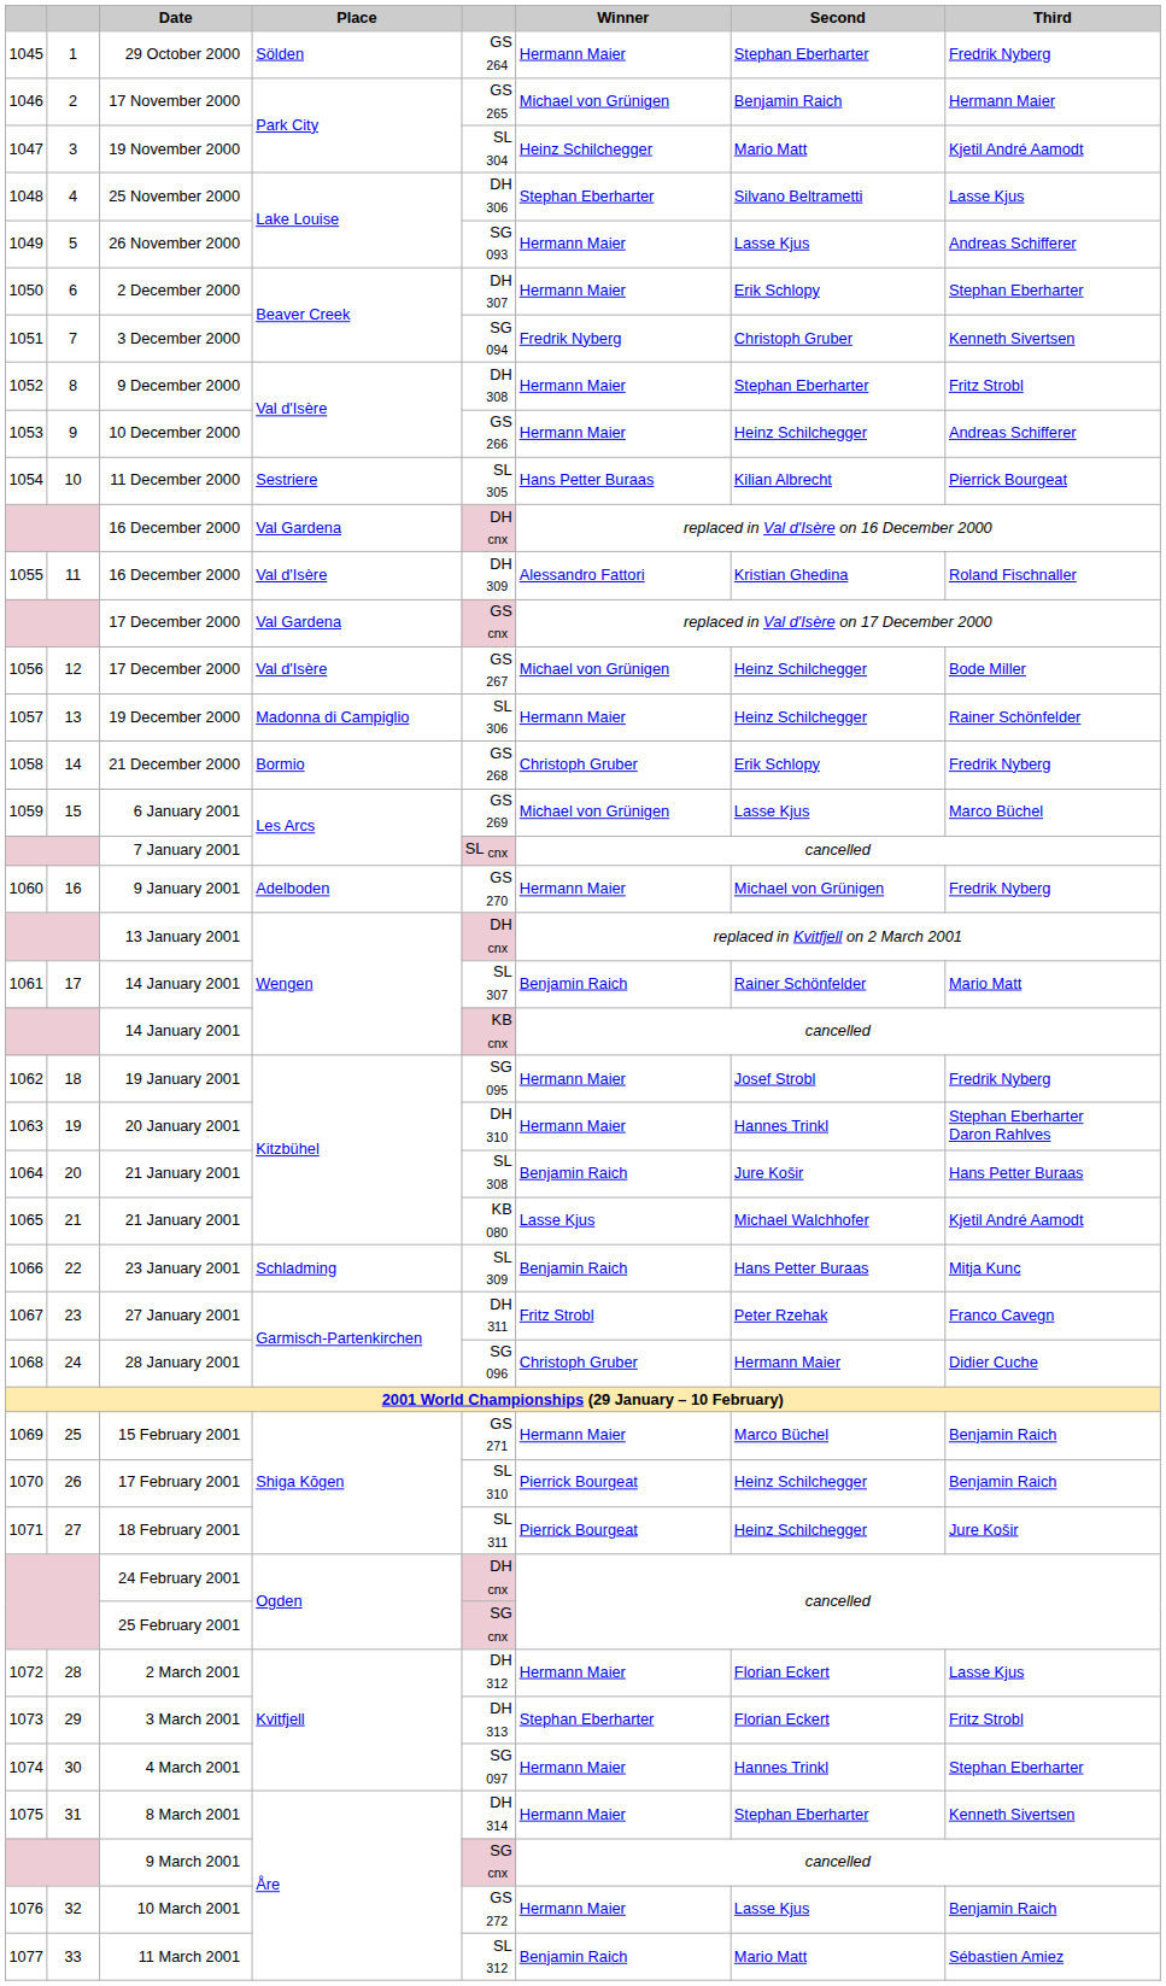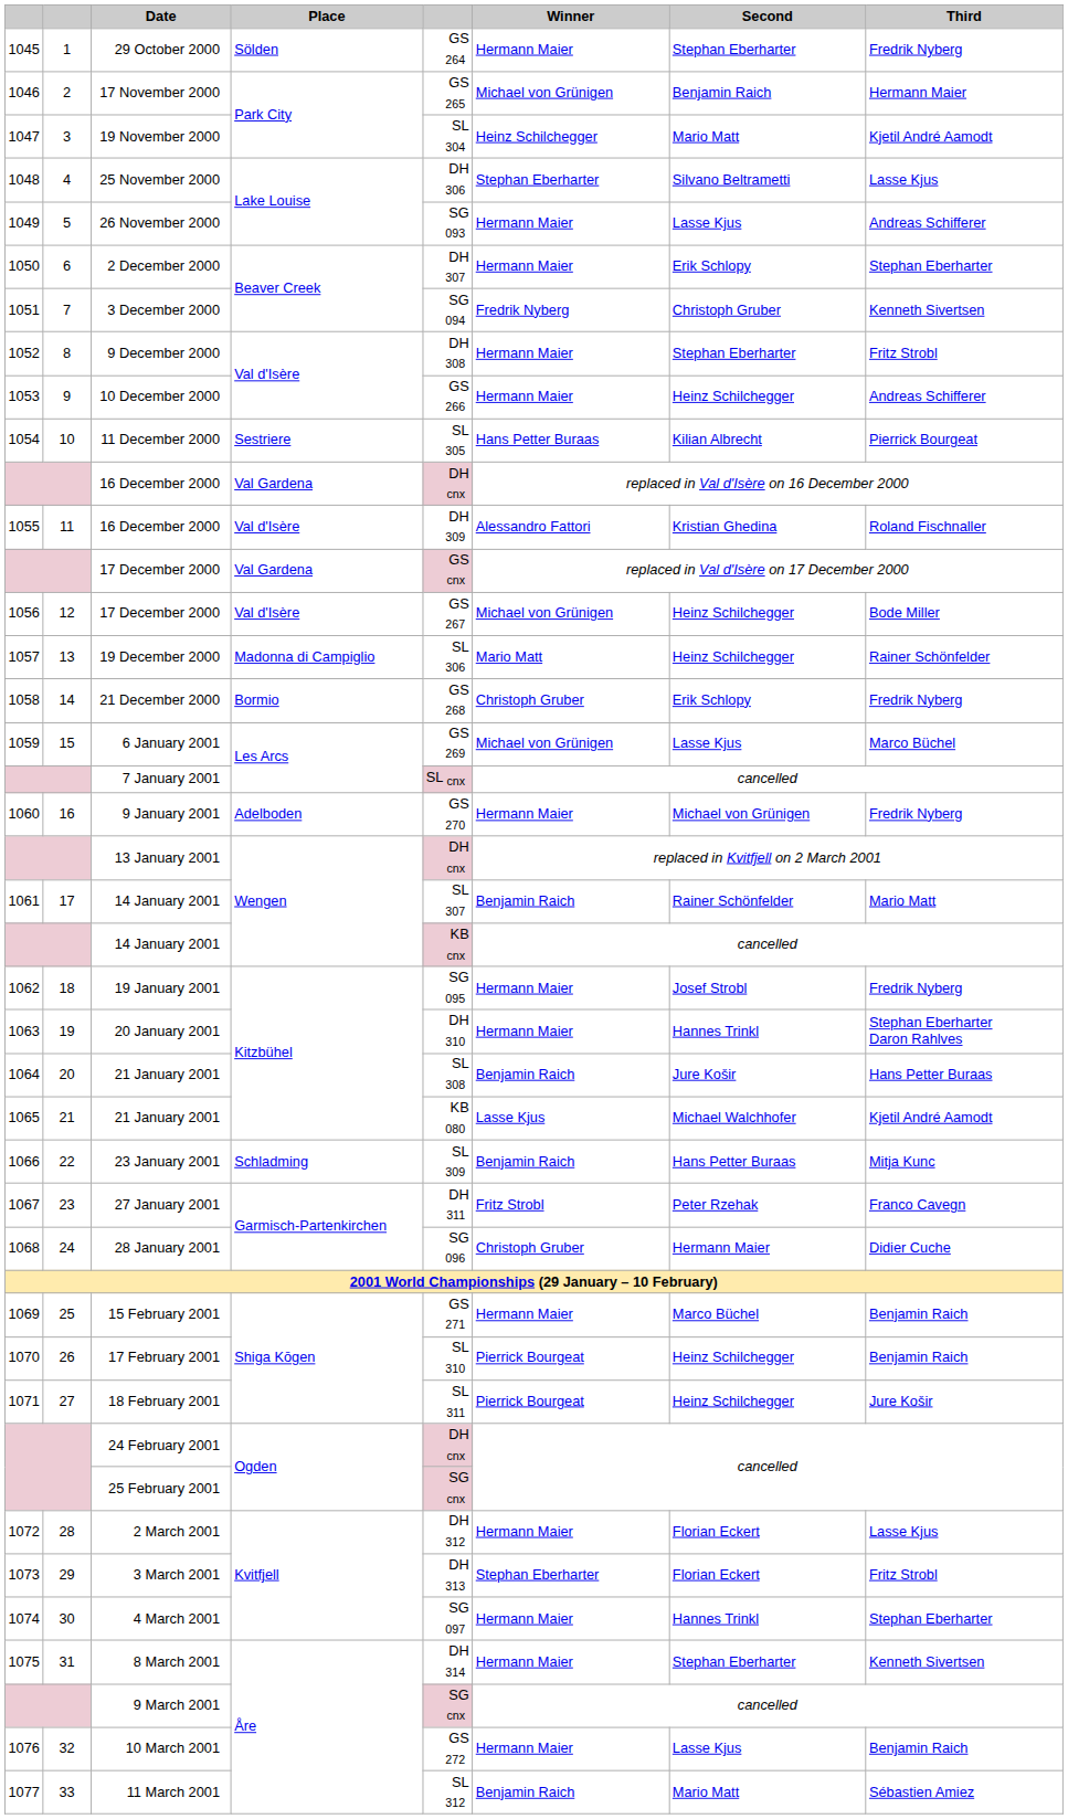 <table class="wikitable plainrowheaders" style="background:#fff; font-size:86%; line-height:16px; border:grey solid 1px; border-collapse:collapse;">
 <tr style="background:#ccc; text-align:center;">
 <td align="center" width="30"></td>
 <td align="center" width="40"></td>
 <td align="center" width="130"><strong>Date</strong></td>
 <td align="center" width="180"><strong>Place</strong></td>
 <td align="center" width="42"></td>
 <td align="center" width="185"><strong>Winner</strong></td>
 <td align="center" width="185"><strong>Second</strong></td>
 <td align="center" width="185"><strong>Third</strong></td>
 </tr>
 <tr>
 <td align=center>1045</td>
 <td align=center>1</td>
 <td align=right>29 October 2000  </td>
 <td> <a href='#'>Sölden</a></td>
 <td align=right>GS <sub>264</sub> </td>
 <td> <a href='#'>Hermann Maier</a></td>
 <td> <a href='#'>Stephan Eberharter</a></td>
 <td> <a href='#'>Fredrik Nyberg</a></td>
 </tr>
 <tr>
 <td align=center>1046</td>
 <td align=center>2</td>
 <td align=right>17 November 2000  </td>
 <td rowspan=2> <a href='#'>Park City</a></td>
 <td align=right>GS <sub>265</sub> </td>
 <td> <a href='#'>Michael von Grünigen</a></td>
 <td> <a href='#'>Benjamin Raich</a></td>
 <td> <a href='#'>Hermann Maier</a></td>
 </tr>
 <tr>
 <td align=center>1047</td>
 <td align=center>3</td>
 <td align=right>19 November 2000  </td>
 <td align=right>SL <sub>304</sub> </td>
 <td> <a href='#'>Heinz Schilchegger</a></td>
 <td> <a href='#'>Mario Matt</a></td>
 <td> <a href='#'>Kjetil André Aamodt</a></td>
 </tr>
 <tr>
 <td align=center>1048</td>
 <td align=center>4</td>
 <td align=right>25 November 2000  </td>
 <td rowspan=2> <a href='#'>Lake Louise</a></td>
 <td align=right>DH <sub>306</sub> </td>
 <td> <a href='#'>Stephan Eberharter</a></td>
 <td> <a href='#'>Silvano Beltrametti</a></td>
 <td> <a href='#'>Lasse Kjus</a></td>
 </tr>
 <tr>
 <td align=center>1049</td>
 <td align=center>5</td>
 <td align=right>26 November 2000  </td>
 <td align=right>SG <sub>093</sub> </td>
 <td> <a href='#'>Hermann Maier</a></td>
 <td> <a href='#'>Lasse Kjus</a></td>
 <td> <a href='#'>Andreas Schifferer</a></td>
 </tr>
 <tr>
 <td align=center>1050</td>
 <td align=center>6</td>
 <td align=right>2 December 2000  </td>
 <td rowspan=2> <a href='#'>Beaver Creek</a></td>
 <td align=right>DH <sub>307</sub> </td>
 <td> <a href='#'>Hermann Maier</a></td>
 <td> <a href='#'>Erik Schlopy</a></td>
 <td> <a href='#'>Stephan Eberharter</a></td>
 </tr>
 <tr>
 <td align=center>1051</td>
 <td align=center>7</td>
 <td align=right>3 December 2000  </td>
 <td align=right>SG <sub>094</sub> </td>
 <td> <a href='#'>Fredrik Nyberg</a></td>
 <td> <a href='#'>Christoph Gruber</a></td>
 <td> <a href='#'>Kenneth Sivertsen</a></td>
 </tr>
 <tr>
 <td align=center>1052</td>
 <td align=center>8</td>
 <td align=right>9 December 2000  </td>
 <td rowspan=2> <a href='#'>Val d'Isère</a></td>
 <td align=right>DH <sub>308</sub> </td>
 <td> <a href='#'>Hermann Maier</a></td>
 <td> <a href='#'>Stephan Eberharter</a></td>
 <td> <a href='#'>Fritz Strobl</a></td>
 </tr>
 <tr>
 <td align=center>1053</td>
 <td align=center>9</td>
 <td align=right>10 December 2000  </td>
 <td align=right>GS <sub>266</sub> </td>
 <td> <a href='#'>Hermann Maier</a></td>
 <td> <a href='#'>Heinz Schilchegger</a></td>
 <td> <a href='#'>Andreas Schifferer</a></td>
 </tr>
 <tr>
 <td align=center>1054</td>
 <td align=center>10</td>
 <td align=right>11 December 2000  </td>
 <td> <a href='#'>Sestriere</a></td>
 <td align=right>SL <sub>305</sub> </td>
 <td> <a href='#'>Hans Petter Buraas</a></td>
 <td> <a href='#'>Kilian Albrecht</a></td>
 <td> <a href='#'>Pierrick Bourgeat</a></td>
 </tr>
 <tr>
 <td bgcolor="EDCCD5" colspan=2></td>
 <td align=right>16 December 2000  </td>
 <td> <a href='#'>Val Gardena</a></td>
 <td align=right bgcolor="EDCCD5">DH <sub>cnx</sub> </td>
 <td colspan=3 align=center><em>replaced in <a href='#'>Val d'Isère</a> on 16 December 2000</em></td>
 </tr>
 <tr>
 <td align=center>1055</td>
 <td align=center>11</td>
 <td align=right><small></small>16 December 2000  </td>
 <td> <a href='#'>Val d'Isère</a></td>
 <td align=right>DH <sub>309</sub> </td>
 <td> <a href='#'>Alessandro Fattori</a></td>
 <td> <a href='#'>Kristian Ghedina</a></td>
 <td> <a href='#'>Roland Fischnaller</a></td>
 </tr>
 <tr>
 <td bgcolor="EDCCD5" colspan=2></td>
 <td align=right>17 December 2000  </td>
 <td> <a href='#'>Val Gardena</a></td>
 <td align=right bgcolor="EDCCD5">GS <sub>cnx</sub> </td>
 <td colspan=3 align=center><em>replaced in <a href='#'>Val d'Isère</a> on 17 December 2000</em></td>
 </tr>
 <tr>
 <td align=center>1056</td>
 <td align=center>12</td>
 <td align=right><small></small>17 December 2000  </td>
 <td>  <a href='#'>Val d'Isère</a></td>
 <td align=right>GS <sub>267</sub> </td>
 <td> <a href='#'>Michael von Grünigen</a></td>
 <td> <a href='#'>Heinz Schilchegger</a></td>
 <td> <a href='#'>Bode Miller</a></td>
 </tr>
 <tr>
 <td align=center>1057</td>
 <td align=center>13</td>
 <td align=right><small></small>19 December 2000  </td>
 <td> <a href='#'>Madonna di Campiglio</a></td>
 <td align=right>SL <sub>306</sub> </td>
-<td> <a href='#'>Hermann Maier</a></td>
+<td> <a href='#'>Mario Matt</a></td>
 <td> <a href='#'>Heinz Schilchegger</a></td>
 <td> <a href='#'>Rainer Schönfelder</a></td>
 </tr>
 <tr>
 <td align=center>1058</td>
 <td align=center>14</td>
 <td align=right><small></small>21 December 2000  </td>
 <td> <a href='#'>Bormio</a></td>
 <td align=right>GS <sub>268</sub> </td>
 <td> <a href='#'>Christoph Gruber</a></td>
 <td> <a href='#'>Erik Schlopy</a></td>
 <td> <a href='#'>Fredrik Nyberg</a></td>
 </tr>
 <tr>
 <td align=center>1059</td>
 <td align=center>15</td>
 <td align=right>6 January 2001  </td>
 <td rowspan=2> <a href='#'>Les Arcs</a></td>
 <td align=right>GS <sub>269</sub> </td>
 <td> <a href='#'>Michael von Grünigen</a></td>
 <td> <a href='#'>Lasse Kjus</a></td>
 <td> <a href='#'>Marco Büchel</a></td>
 </tr>
 <tr>
 <td bgcolor="EDCCD5" colspan=2></td>
 <td align=right>7 January 2001  </td>
 <td align=right bgcolor="EDCCD5">SL <sub>cnx</sub> </td>
 <td colspan=3 align=center><em>cancelled</em></td>
 </tr>
 <tr>
 <td align=center>1060</td>
 <td align=center>16</td>
 <td align=right>9 January 2001  </td>
 <td> <a href='#'>Adelboden</a></td>
 <td align=right>GS <sub>270</sub> </td>
 <td> <a href='#'>Hermann Maier</a></td>
 <td> <a href='#'>Michael von Grünigen</a></td>
 <td> <a href='#'>Fredrik Nyberg</a></td>
 </tr>
 <tr>
 <td bgcolor="EDCCD5" colspan=2></td>
 <td align=right>13 January 2001  </td>
 <td rowspan=3> <a href='#'>Wengen</a></td>
 <td align=right bgcolor="EDCCD5">DH <sub>cnx</sub> </td>
 <td colspan=3 align=center><em>replaced in <a href='#'>Kvitfjell</a> on 2 March 2001</em></td>
 </tr>
 <tr>
 <td align=center>1061</td>
 <td align=center>17</td>
 <td align=right>14 January 2001  </td>
 <td align=right>SL <sub>307</sub> </td>
 <td> <a href='#'>Benjamin Raich</a></td>
 <td> <a href='#'>Rainer Schönfelder</a></td>
 <td> <a href='#'>Mario Matt</a></td>
 </tr>
 <tr>
 <td bgcolor="EDCCD5" colspan=2></td>
 <td align=right>14 January 2001  </td>
 <td align=right bgcolor="EDCCD5">KB <sub>cnx</sub> </td>
 <td colspan=3 align=center><em>cancelled</em></td>
 </tr>
 <tr>
 <td align=center>1062</td>
 <td align=center>18</td>
 <td align=right>19 January 2001  </td>
 <td rowspan=4> <a href='#'>Kitzbühel</a></td>
 <td align=right>SG <sub>095</sub> </td>
 <td> <a href='#'>Hermann Maier</a></td>
 <td> <a href='#'>Josef Strobl</a></td>
 <td> <a href='#'>Fredrik Nyberg</a></td>
 </tr>
 <tr>
 <td align=center>1063</td>
 <td align=center>19</td>
 <td align=right>20 January 2001  </td>
 <td align=right>DH <sub>310</sub> </td>
 <td> <a href='#'>Hermann Maier</a></td>
 <td> <a href='#'>Hannes Trinkl</a></td>
 <td> <a href='#'>Stephan Eberharter</a><br> <a href='#'>Daron Rahlves</a></td>
 </tr>
 <tr>
 <td align=center>1064</td>
 <td align=center>20</td>
 <td align=right>21 January 2001  </td>
 <td align=right>SL <sub>308</sub> </td>
 <td> <a href='#'>Benjamin Raich</a></td>
 <td> <a href='#'>Jure Košir</a></td>
 <td> <a href='#'>Hans Petter Buraas</a></td>
 </tr>
 <tr>
 <td align=center>1065</td>
 <td align=center>21</td>
 <td align=right>21 January 2001  </td>
 <td align=right>KB <sub>080</sub> </td>
 <td> <a href='#'>Lasse Kjus</a></td>
 <td> <a href='#'>Michael Walchhofer</a></td>
 <td> <a href='#'>Kjetil André Aamodt</a></td>
 </tr>
 <tr>
 <td align=center>1066</td>
 <td align=center>22</td>
 <td align=right>23 January 2001  </td>
 <td> <a href='#'>Schladming</a></td>
 <td align=right>SL <sub>309</sub> </td>
 <td> <a href='#'>Benjamin Raich</a></td>
 <td> <a href='#'>Hans Petter Buraas</a></td>
 <td> <a href='#'>Mitja Kunc</a></td>
 </tr>
 <tr>
 <td align=center>1067</td>
 <td align=center>23</td>
 <td align=right>27 January 2001  </td>
 <td rowspan=2> <a href='#'>Garmisch-Partenkirchen</a></td>
 <td align=right>DH <sub>311</sub> </td>
 <td> <a href='#'>Fritz Strobl</a></td>
 <td> <a href='#'>Peter Rzehak</a></td>
 <td> <a href='#'>Franco Cavegn</a></td>
 </tr>
 <tr>
 <td align=center>1068</td>
 <td align=center>24</td>
 <td align=right>28 January 2001  </td>
 <td align=right>SG <sub>096</sub> </td>
 <td> <a href='#'>Christoph Gruber</a></td>
 <td> <a href='#'>Hermann Maier</a></td>
 <td> <a href='#'>Didier Cuche</a></td>
 </tr>
 <tr style="background:#FFEBAD">
 <td colspan="8" style="text-align:center;"><strong><a href='#'>2001 World Championships</a> (29 January – 10 February)</strong></td>
 </tr>
 <tr>
 <td align=center>1069</td>
 <td align=center>25</td>
 <td align=right>15 February 2001  </td>
 <td rowspan=3> <a href='#'>Shiga Kōgen</a></td>
 <td align=right>GS <sub>271</sub> </td>
 <td> <a href='#'>Hermann Maier</a></td>
 <td> <a href='#'>Marco Büchel</a></td>
 <td> <a href='#'>Benjamin Raich</a></td>
 </tr>
 <tr>
 <td align=center>1070</td>
 <td align=center>26</td>
 <td align=right>17 February 2001  </td>
 <td align=right>SL <sub>310</sub> </td>
 <td> <a href='#'>Pierrick Bourgeat</a></td>
 <td> <a href='#'>Heinz Schilchegger</a></td>
 <td> <a href='#'>Benjamin Raich</a></td>
 </tr>
 <tr>
 <td align=center>1071</td>
 <td align=center>27</td>
 <td align=right>18 February 2001  </td>
 <td align=right>SL <sub>311</sub> </td>
 <td> <a href='#'>Pierrick Bourgeat</a></td>
 <td> <a href='#'>Heinz Schilchegger</a></td>
 <td> <a href='#'>Jure Košir</a></td>
 </tr>
 <tr>
 <td bgcolor="EDCCD5" colspan=2 rowspan=2></td>
 <td align=right>24 February 2001  </td>
 <td rowspan=2> <a href='#'>Ogden</a></td>
 <td align=right bgcolor="EDCCD5">DH <sub>cnx</sub> </td>
 <td colspan=3 rowspan=2 align=center><em>cancelled</em></td>
 </tr>
 <tr>
 <td align=right>25 February 2001  </td>
 <td align=right bgcolor="EDCCD5">SG <sub>cnx</sub> </td>
 </tr>
 <tr>
 <td align=center>1072</td>
 <td align=center>28</td>
 <td align=right><small></small>2 March 2001  </td>
 <td rowspan=3> <a href='#'>Kvitfjell</a></td>
 <td align=right>DH <sub>312</sub> </td>
 <td> <a href='#'>Hermann Maier</a></td>
 <td> <a href='#'>Florian Eckert</a></td>
 <td> <a href='#'>Lasse Kjus</a></td>
 </tr>
 <tr>
 <td align=center>1073</td>
 <td align=center>29</td>
 <td align=right>3 March 2001  </td>
 <td align=right>DH <sub>313</sub> </td>
 <td> <a href='#'>Stephan Eberharter</a></td>
 <td> <a href='#'>Florian Eckert</a></td>
 <td> <a href='#'>Fritz Strobl</a></td>
 </tr>
 <tr>
 <td align=center>1074</td>
 <td align=center>30</td>
 <td align=right>4 March 2001  </td>
 <td align=right>SG <sub>097</sub> </td>
 <td> <a href='#'>Hermann Maier</a></td>
 <td> <a href='#'>Hannes Trinkl</a></td>
 <td> <a href='#'>Stephan Eberharter</a></td>
 </tr>
 <tr>
 <td align=center>1075</td>
 <td align=center>31</td>
 <td align=right>8 March 2001  </td>
 <td rowspan=4> <a href='#'>Åre</a></td>
 <td align=right>DH <sub>314</sub> </td>
 <td> <a href='#'>Hermann Maier</a></td>
 <td> <a href='#'>Stephan Eberharter</a></td>
 <td> <a href='#'>Kenneth Sivertsen</a></td>
 </tr>
 <tr>
 <td bgcolor="EDCCD5" colspan=2></td>
 <td align=right>9 March 2001  </td>
 <td align=right bgcolor="EDCCD5">SG <sub>cnx</sub> </td>
 <td colspan=3 align=center><em>cancelled</em></td>
 </tr>
 <tr>
 <td align=center>1076</td>
 <td align=center>32</td>
 <td align=right>10 March 2001  </td>
 <td align=right>GS <sub>272</sub> </td>
 <td> <a href='#'>Hermann Maier</a></td>
 <td> <a href='#'>Lasse Kjus</a></td>
 <td> <a href='#'>Benjamin Raich</a></td>
 </tr>
 <tr>
 <td align=center>1077</td>
 <td align=center>33</td>
 <td align=right>11 March 2001  </td>
 <td align=right>SL <sub>312</sub> </td>
 <td> <a href='#'>Benjamin Raich</a></td>
 <td> <a href='#'>Mario Matt</a></td>
 <td> <a href='#'>Sébastien Amiez</a></td>
 </tr>
 </table>
